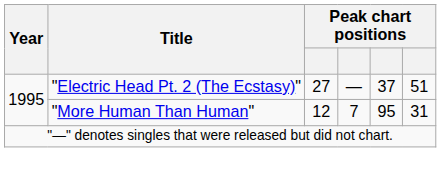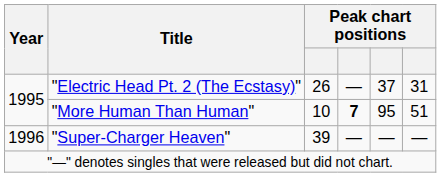 <table class="wikitable" style="text-align:center">
 <tr>
 <th rowspan="2">Year</th>
 <th rowspan="2" style="text-align:center;">Title</th>
 <th colspan="4">Peak chart positions</th>
 </tr>
 <tr>
 <th width=25px></th>
 <th width=25px></th>
 <th width=25px><br></th>
 <th width=25px><br></th>
 </tr>
 <tr>
 <td rowspan="2" style="text-align:left;">1995</td>
 <td align="left">"<a href='#'>Electric Head Pt. 2 (The Ecstasy)</a>"</td>
-<td>27</td>
+<td>26</td>
 <td>—</td>
 <td>37</td>
+<td>31</td>
+</tr>
+<tr>
+<td align="left">"<a href='#'>More Human Than Human</a>"</td>
+<td>10</td>
+<td><strong>7</strong></td>
+<td>95</td>
 <td>51</td>
 </tr>
 <tr>
-<td align="left">"<a href='#'>More Human Than Human</a>"</td>
-<td>12</td>
-<td>7</td>
-<td>95</td>
-<td>31</td>
+<td align="left">1996</td>
+<td align="left">"<a href='#'>Super-Charger Heaven</a>"</td>
+<td>39</td>
+<td>—</td>
+<td>—</td>
+<td>—</td>
 </tr>
 <tr>
 <td colspan=6 style=font-size:85%>"—" denotes singles that were released but did not chart.</td>
 </tr>
 </table>
